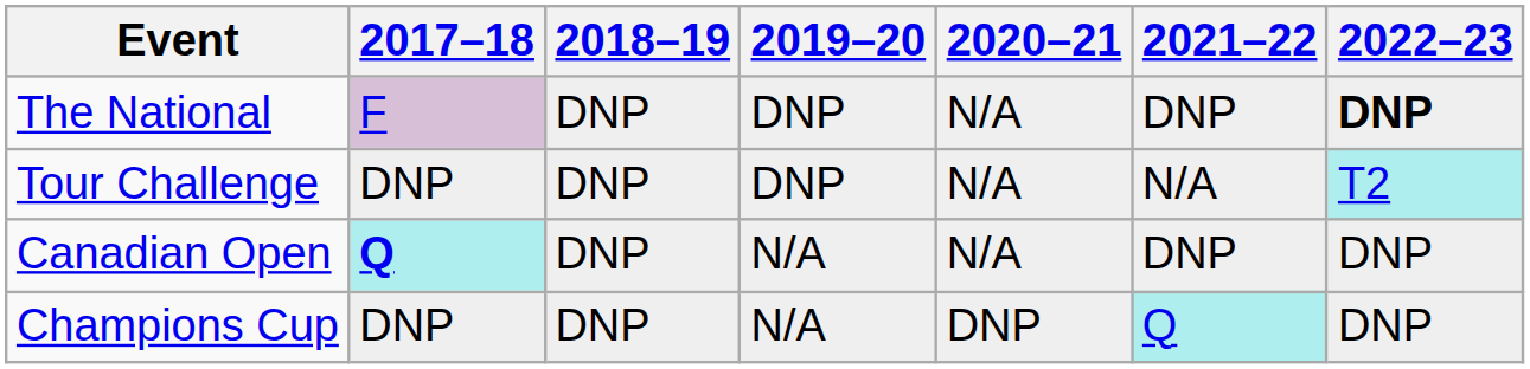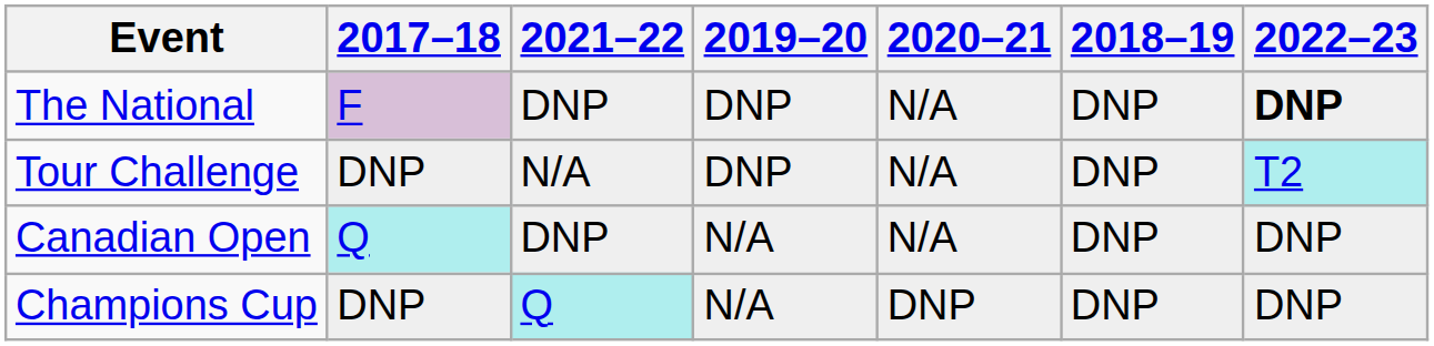 <table class="wikitable" border="1">
 <tr>
 <th>Event</th>
 <th><a href='#'>2017–18</a></th>
-<th><a href='#'>2018–19</a></th>
+<th><a href='#'>2021–22</a></th>
 <th><a href='#'>2019–20</a></th>
 <th><a href='#'>2020–21</a></th>
-<th><a href='#'>2021–22</a></th>
+<th><a href='#'>2018–19</a></th>
 <th><a href='#'>2022–23</a></th>
 </tr>
 <tr>
 <td><a href='#'>The National</a></td>
 <td style="background:thistle;"><a href='#'>F</a></td>
 <td style="background:#EFEFEF;">DNP</td>
 <td style="background:#EFEFEF;">DNP</td>
 <td style="background:#EFEFEF;">N/A</td>
 <td style="background:#EFEFEF;">DNP</td>
 <td style="background:#EFEFEF;"><strong>DNP</strong></td>
 </tr>
 <tr>
 <td><a href='#'>Tour Challenge</a></td>
 <td style="background:#EFEFEF;">DNP</td>
-<td style="background:#EFEFEF;">DNP</td>
+<td style="background:#EFEFEF;">N/A</td>
 <td style="background:#EFEFEF;">DNP</td>
 <td style="background:#EFEFEF;">N/A</td>
-<td style="background:#EFEFEF;">N/A</td>
+<td style="background:#EFEFEF;">DNP</td>
 <td style="background:#afeeee;"><a href='#'>T2</a></td>
 </tr>
 <tr>
 <td><a href='#'>Canadian Open</a></td>
-<td style="background:#afeeee;"><strong><a href='#'>Q</a></strong></td>
+<td style="background:#afeeee;"><a href='#'>Q</a></td>
 <td style="background:#EFEFEF;">DNP</td>
 <td style="background:#EFEFEF;">N/A</td>
 <td style="background:#EFEFEF;">N/A</td>
 <td style="background:#EFEFEF;">DNP</td>
 <td style="background:#EFEFEF;">DNP</td>
 </tr>
 <tr>
 <td><a href='#'>Champions Cup</a></td>
 <td style="background:#EFEFEF;">DNP</td>
-<td style="background:#EFEFEF;">DNP</td>
+<td style="background:#afeeee;"><a href='#'>Q</a></td>
 <td style="background:#EFEFEF;">N/A</td>
 <td style="background:#EFEFEF;">DNP</td>
-<td style="background:#afeeee;"><a href='#'>Q</a></td>
+<td style="background:#EFEFEF;">DNP</td>
 <td style="background:#EFEFEF;">DNP</td>
 </tr>
 </table>
